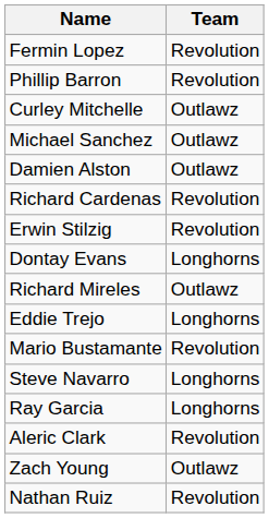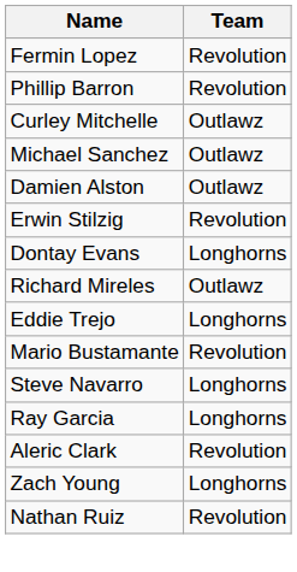 <table class="wikitable">
 <tr>
 <th>Name</th>
 <th>Team</th>
 </tr>
 <tr>
 <td>Fermin Lopez</td>
 <td>Revolution</td>
 </tr>
 <tr>
 <td>Phillip Barron</td>
 <td>Revolution</td>
 </tr>
 <tr>
 <td>Curley Mitchelle</td>
 <td>Outlawz</td>
 </tr>
 <tr>
 <td>Michael Sanchez</td>
 <td>Outlawz</td>
 </tr>
 <tr>
 <td>Damien Alston</td>
 <td>Outlawz</td>
-</tr>
-<tr>
-<td>Richard Cardenas</td>
-<td>Revolution</td>
 </tr>
 <tr>
 <td>Erwin Stilzig</td>
 <td>Revolution</td>
 </tr>
 <tr>
 <td>Dontay Evans</td>
 <td>Longhorns</td>
 </tr>
 <tr>
 <td>Richard Mireles</td>
 <td>Outlawz</td>
 </tr>
 <tr>
 <td>Eddie Trejo</td>
 <td>Longhorns</td>
 </tr>
 <tr>
 <td>Mario Bustamante</td>
 <td>Revolution</td>
 </tr>
 <tr>
 <td>Steve Navarro</td>
 <td>Longhorns</td>
 </tr>
 <tr>
 <td>Ray Garcia</td>
 <td>Longhorns</td>
 </tr>
 <tr>
 <td>Aleric Clark</td>
 <td>Revolution</td>
 </tr>
 <tr>
 <td>Zach Young</td>
-<td>Outlawz</td>
+<td>Longhorns</td>
 </tr>
 <tr>
 <td>Nathan Ruiz</td>
 <td>Revolution</td>
 </tr>
 </table>
